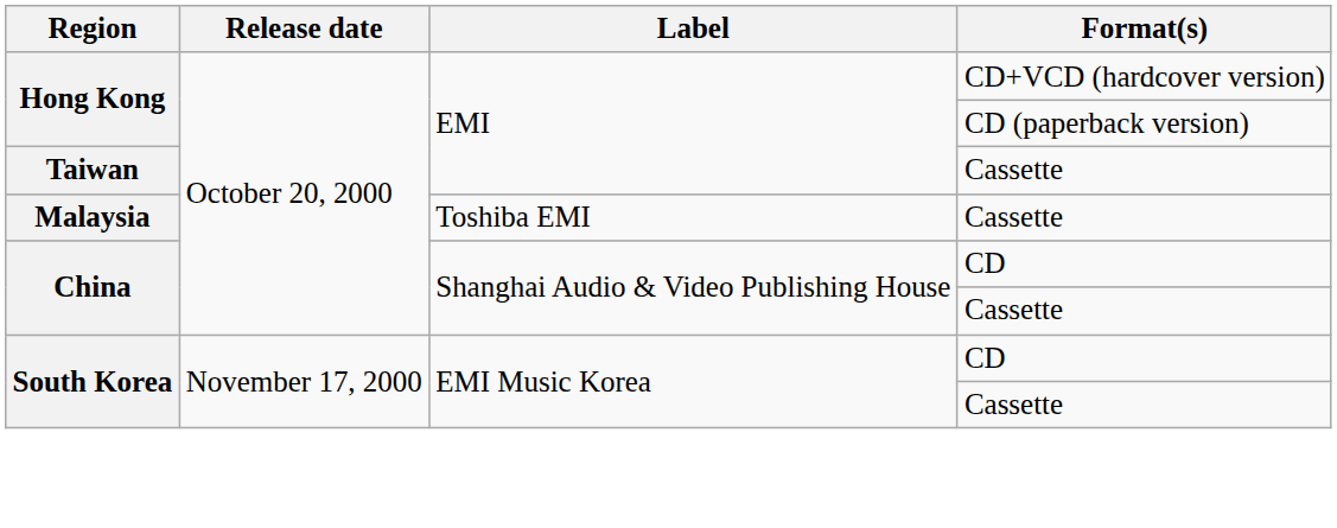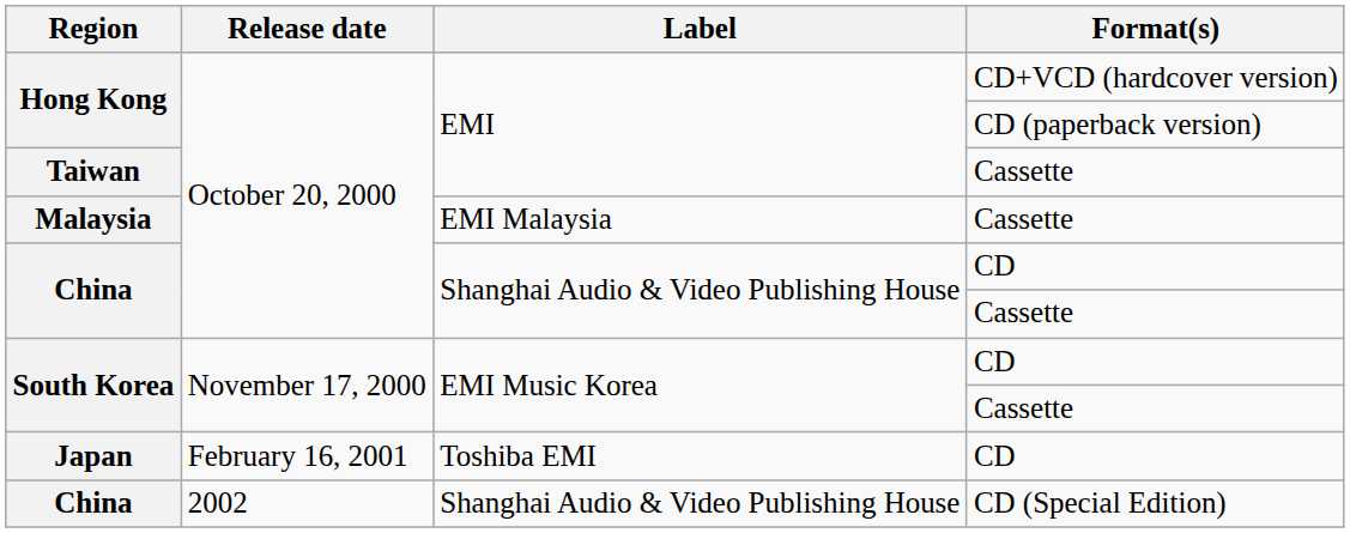 <table class="wikitable plainrowheaders">
 <tr>
 <th>Region</th>
 <th>Release date</th>
 <th>Label</th>
 <th>Format(s)</th>
 </tr>
 <tr>
 <th scope="row" rowspan="2">Hong Kong</th>
 <td rowspan="6">October 20, 2000</td>
 <td rowspan="3">EMI</td>
 <td>CD+VCD (hardcover version)</td>
 </tr>
 <tr>
 <td>CD (paperback version)</td>
 </tr>
 <tr>
 <th scope="row">Taiwan</th>
 <td>Cassette</td>
 </tr>
 <tr>
 <th scope="row">Malaysia</th>
-<td>Toshiba EMI</td>
+<td>EMI Malaysia</td>
 <td>Cassette</td>
 </tr>
 <tr>
 <th scope="row" rowspan="2">China</th>
 <td rowspan="2">Shanghai Audio & Video Publishing House</td>
 <td>CD</td>
 </tr>
 <tr>
 <td>Cassette</td>
 </tr>
 <tr>
 <th scope="row" rowspan="2">South Korea</th>
 <td rowspan="2">November 17, 2000</td>
 <td rowspan="2">EMI Music Korea</td>
 <td>CD</td>
 </tr>
 <tr>
 <td>Cassette</td>
 </tr>
+<tr>
+<th scope="row">Japan</th>
+<td>February 16, 2001</td>
+<td>Toshiba EMI</td>
+<td>CD</td>
+</tr>
+<tr>
+<th scope="row">China</th>
+<td>2002</td>
+<td>Shanghai Audio & Video Publishing House</td>
+<td>CD (Special Edition)</td>
+</tr>
 </table>
